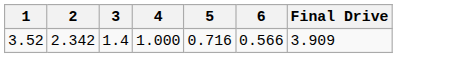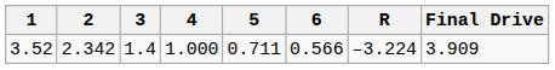 <table class="wikitable" border="1">
 <tr>
 <th>1</th>
 <th>2</th>
 <th>3</th>
 <th>4</th>
 <th>5</th>
 <th>6</th>
+<th>R</th>
 <th>Final Drive</th>
 </tr>
 <tr>
 <td>3.52</td>
 <td>2.342</td>
 <td>1.4</td>
 <td>1.000</td>
-<td>0.716</td>
+<td>0.711</td>
 <td>0.566</td>
+<td>–3.224</td>
 <td>3.909</td>
 </tr>
 </table>
